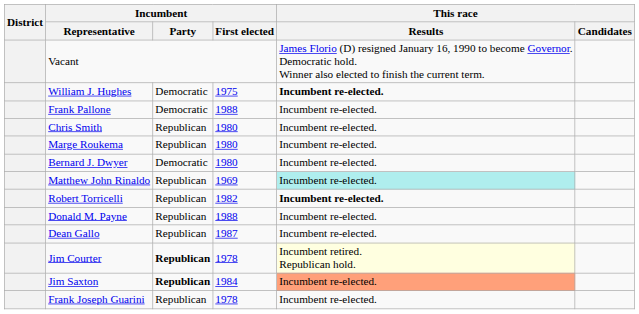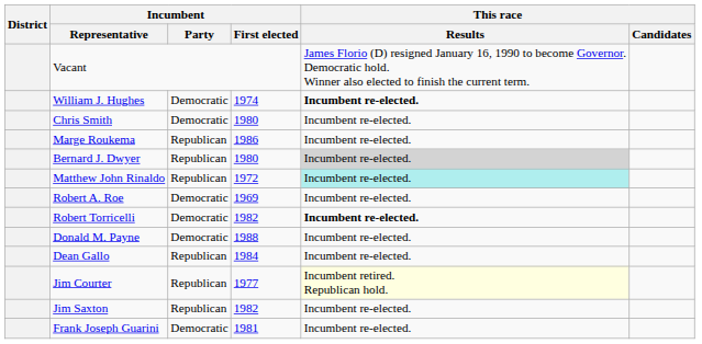 <table class=wikitable>
 <tr>
 <th rowspan=2>District</th>
 <th colspan=3>Incumbent</th>
 <th colspan=2>This race</th>
 </tr>
 <tr>
 <th>Representative</th>
 <th>Party</th>
 <th>First elected</th>
 <th>Results</th>
 <th>Candidates</th>
 </tr>
 <tr>
 <th></th>
 <td colspan=3>Vacant</td>
 <td><a href='#'>James Florio</a> (D) resigned January 16, 1990 to become <a href='#'>Governor</a>.<br>Democratic hold.<br>Winner also elected to finish the current term.</td>
 <td nowrap></td>
 </tr>
 <tr>
 <th></th>
 <td><a href='#'>William J. Hughes</a></td>
 <td>Democratic</td>
-<td><a href='#'>1975</a></td>
+<td><a href='#'>1974</a></td>
 <td><strong>Incumbent re-elected.</strong></td>
 <td nowrap></td>
 </tr>
 <tr>
 <th></th>
-<td><a href='#'>Frank Pallone</a></td>
+<td><a href='#'>Chris Smith</a></td>
 <td>Democratic</td>
-<td><a href='#'>1988</a></td>
-<td>Incumbent re-elected.</td>
-<td nowrap></td>
-</tr>
-<tr>
-<th></th>
-<td><a href='#'>Chris Smith</a></td>
-<td>Republican</td>
 <td><a href='#'>1980</a></td>
 <td>Incumbent re-elected.</td>
 <td nowrap><br></td>
 </tr>
 <tr>
 <th></th>
 <td><a href='#'>Marge Roukema</a></td>
 <td>Republican</td>
-<td><a href='#'>1980</a></td>
+<td><a href='#'>1986</a></td>
 <td>Incumbent re-elected.</td>
 <td nowrap></td>
 </tr>
 <tr>
 <th></th>
 <td><a href='#'>Bernard J. Dwyer</a></td>
-<td>Democratic</td>
+<td>Republican</td>
 <td><a href='#'>1980</a></td>
-<td>Incumbent re-elected.</td>
+<td style="background: lightgrey;">Incumbent re-elected.</td>
 <td nowrap></td>
 </tr>
 <tr>
 <th></th>
 <td><a href='#'>Matthew John Rinaldo</a></td>
 <td>Republican</td>
-<td><a href='#'>1969</a></td>
+<td><a href='#'>1972</a></td>
 <td style="background: paleturquoise;">Incumbent re-elected.</td>
 <td nowrap></td>
 </tr>
 <tr>
 <th></th>
+<td><a href='#'>Robert A. Roe</a></td>
+<td>Democratic</td>
+<td><a href='#'>1969</a></td>
+<td>Incumbent re-elected.</td>
+<td nowrap></td>
+</tr>
+<tr>
+<th></th>
 <td><a href='#'>Robert Torricelli</a></td>
-<td>Republican</td>
+<td>Democratic</td>
 <td><a href='#'>1982</a></td>
 <td><strong>Incumbent re-elected.</strong></td>
 <td nowrap></td>
 </tr>
 <tr>
 <th></th>
 <td><a href='#'>Donald M. Payne</a></td>
-<td>Republican</td>
+<td>Democratic</td>
 <td><a href='#'>1988</a></td>
 <td>Incumbent re-elected.</td>
 <td nowrap></td>
 </tr>
 <tr>
 <th></th>
 <td><a href='#'>Dean Gallo</a></td>
 <td>Republican</td>
-<td><a href='#'>1987</a></td>
+<td><a href='#'>1984</a></td>
 <td>Incumbent re-elected.</td>
 <td nowrap></td>
 </tr>
 <tr>
 <th></th>
 <td><a href='#'>Jim Courter</a></td>
-<td><strong>Republican</strong></td>
-<td><a href='#'>1978</a></td>
+<td>Republican</td>
+<td><a href='#'>1977</a></td>
 <td style="background: lightyellow;">Incumbent retired.<br>Republican hold.</td>
 <td nowrap></td>
 </tr>
 <tr>
 <th></th>
 <td><a href='#'>Jim Saxton</a></td>
-<td><strong>Republican</strong></td>
-<td><a href='#'>1984</a></td>
-<td style="background: lightsalmon;">Incumbent re-elected.</td>
+<td>Republican</td>
+<td><a href='#'>1982</a></td>
+<td>Incumbent re-elected.</td>
 <td nowrap></td>
 </tr>
 <tr>
 <th></th>
 <td><a href='#'>Frank Joseph Guarini</a></td>
-<td>Republican</td>
-<td><a href='#'>1978</a></td>
+<td>Democratic</td>
+<td><a href='#'>1981</a></td>
 <td>Incumbent re-elected.</td>
 <td nowrap><br></td>
 </tr>
 </table>
